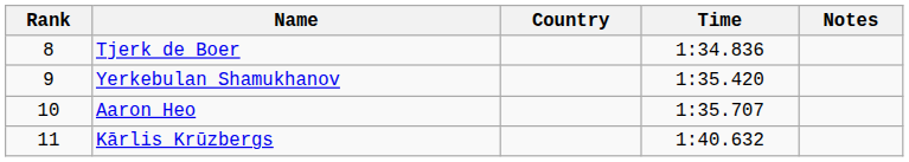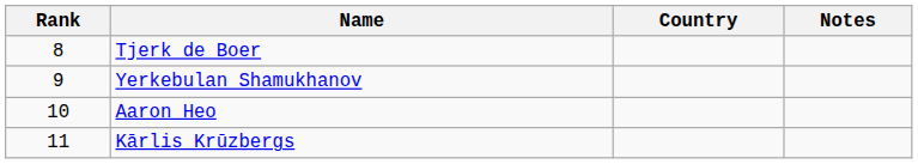 <table class="wikitable sortable" style="text-align:center" width=50%>
 <tr>
 <th>Rank</th>
 <th>Name</th>
 <th>Country</th>
-<th>Time</th>
 <th>Notes</th>
 </tr>
 <tr>
 <td>8</td>
 <td align=left><a href='#'>Tjerk de Boer</a></td>
 <td align=left></td>
-<td>1:34.836</td>
 <td></td>
 </tr>
 <tr>
 <td>9</td>
 <td align=left><a href='#'>Yerkebulan Shamukhanov</a></td>
 <td align=left></td>
-<td>1:35.420</td>
 <td></td>
 </tr>
 <tr>
 <td>10</td>
 <td align=left><a href='#'>Aaron Heo</a></td>
 <td align=left></td>
-<td>1:35.707</td>
 <td></td>
 </tr>
 <tr>
 <td>11</td>
 <td align=left><a href='#'>Kārlis Krūzbergs</a></td>
 <td align=left></td>
-<td>1:40.632</td>
 <td></td>
 </tr>
 </table>
